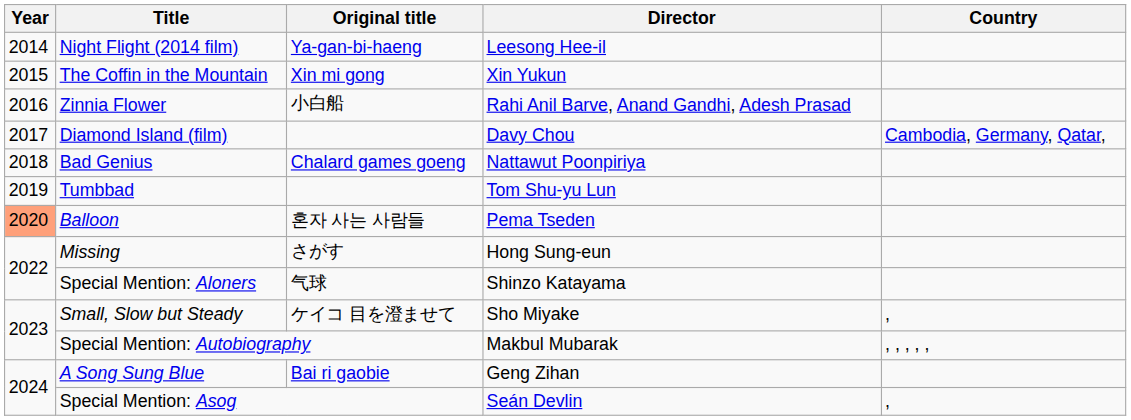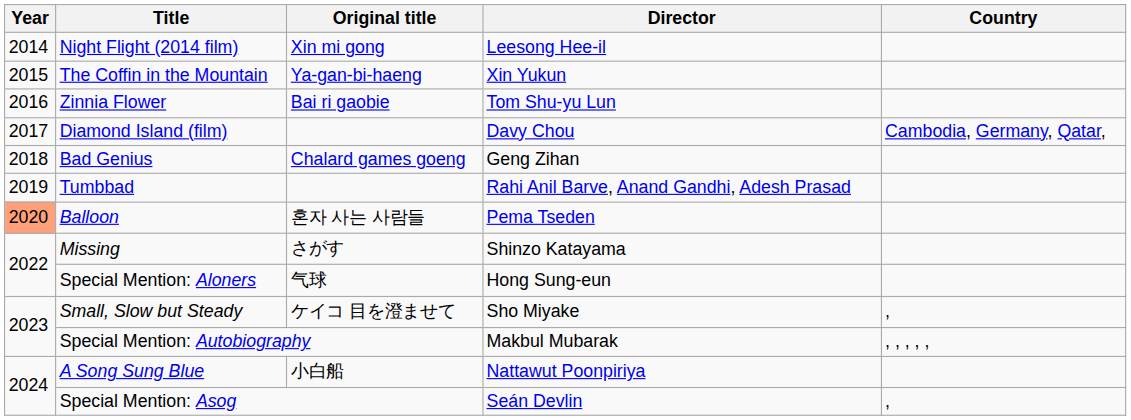 <table class="wikitable" width="80%">
 <tr>
 <th>Year</th>
 <th>Title</th>
 <th>Original title</th>
 <th>Director</th>
 <th>Country</th>
 </tr>
 <tr>
 <td>2014</td>
 <td><a href='#'>Night Flight (2014 film)</a></td>
-<td><a href='#'>Ya-gan-bi-haeng</a></td>
+<td><a href='#'>Xin mi gong</a></td>
 <td><a href='#'>Leesong Hee-il</a></td>
 <td></td>
 </tr>
 <tr>
 <td>2015</td>
 <td><a href='#'>The Coffin in the Mountain</a></td>
-<td><a href='#'>Xin mi gong</a></td>
+<td><a href='#'>Ya-gan-bi-haeng</a></td>
 <td><a href='#'>Xin Yukun</a></td>
 <td></td>
 </tr>
 <tr>
 <td>2016</td>
 <td><a href='#'>Zinnia Flower</a></td>
-<td>小白船</td>
-<td><a href='#'>Rahi Anil Barve</a>, <a href='#'>Anand Gandhi</a>, <a href='#'>Adesh Prasad</a></td>
+<td><a href='#'>Bai ri gaobie</a></td>
+<td><a href='#'>Tom Shu-yu Lun</a></td>
 <td></td>
 </tr>
 <tr>
 <td>2017</td>
 <td><a href='#'>Diamond Island (film)</a></td>
 <td></td>
 <td><a href='#'>Davy Chou</a></td>
 <td><a href='#'>Cambodia</a>, <a href='#'>Germany</a>, <a href='#'>Qatar</a>, </td>
 </tr>
 <tr>
 <td>2018</td>
 <td><a href='#'>Bad Genius</a></td>
 <td><a href='#'>Chalard games goeng</a></td>
-<td><a href='#'>Nattawut Poonpiriya</a></td>
+<td>Geng Zihan</td>
 <td></td>
 </tr>
 <tr>
 <td>2019</td>
 <td><a href='#'>Tumbbad</a></td>
 <td></td>
-<td><a href='#'>Tom Shu-yu Lun</a></td>
+<td><a href='#'>Rahi Anil Barve</a>, <a href='#'>Anand Gandhi</a>, <a href='#'>Adesh Prasad</a></td>
 <td></td>
 </tr>
 <tr>
 <td style="background: lightsalmon;">2020</td>
 <td><em><a href='#'>Balloon</a></em></td>
 <td>혼자 사는 사람들</td>
 <td><a href='#'>Pema Tseden</a></td>
 <td></td>
 </tr>
 <tr>
 <td rowspan="2">2022</td>
 <td><em>Missing</em></td>
 <td>さがす</td>
-<td>Hong Sung-eun</td>
+<td>Shinzo Katayama</td>
 <td></td>
 </tr>
 <tr>
 <td>Special Mention: <em><a href='#'>Aloners</a></em></td>
 <td>气球</td>
-<td>Shinzo Katayama</td>
+<td>Hong Sung-eun</td>
 <td></td>
 </tr>
 <tr>
 <td rowspan="2">2023</td>
 <td><em>Small, Slow but Steady</em></td>
 <td>ケイコ 目を澄ませて</td>
 <td>Sho Miyake</td>
 <td>, </td>
 </tr>
 <tr>
 <td colspan="2">Special Mention: <em><a href='#'>Autobiography</a></em></td>
 <td>Makbul Mubarak</td>
 <td>, , , , , </td>
 </tr>
 <tr>
 <td rowspan="2">2024</td>
 <td><em><a href='#'>A Song Sung Blue</a></em></td>
-<td><a href='#'>Bai ri gaobie</a></td>
-<td>Geng Zihan</td>
+<td>小白船</td>
+<td><a href='#'>Nattawut Poonpiriya</a></td>
 <td></td>
 </tr>
 <tr>
 <td colspan="2">Special Mention: <em><a href='#'>Asog</a></em></td>
 <td><a href='#'>Seán Devlin</a></td>
 <td>, </td>
 </tr>
 </table>
